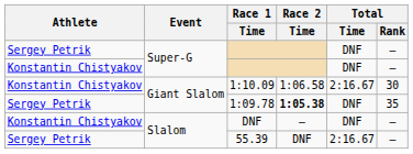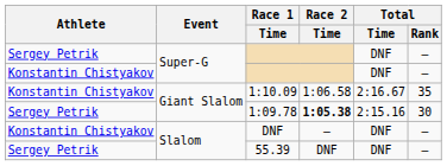 <table class="wikitable" style="font-size:90%">
 <tr>
 <th rowspan="2">Athlete</th>
 <th rowspan="2">Event</th>
 <th>Race 1</th>
 <th>Race 2</th>
 <th colspan="2">Total</th>
 </tr>
 <tr>
 <th>Time</th>
 <th>Time</th>
 <th>Time</th>
 <th>Rank</th>
 </tr>
 <tr>
 <td><a href='#'>Sergey Petrik</a></td>
 <td rowspan="2">Super-G</td>
 <td colspan="2" bgcolor="wheat"></td>
 <td align="center">DNF</td>
 <td align="center">–</td>
 </tr>
 <tr>
 <td><a href='#'>Konstantin Chistyakov</a></td>
 <td colspan="2" bgcolor="wheat"></td>
 <td align="center">DNF</td>
 <td align="center">–</td>
 </tr>
 <tr>
 <td><a href='#'>Konstantin Chistyakov</a></td>
 <td rowspan="2">Giant Slalom</td>
 <td align="center">1:10.09</td>
 <td align="center">1:06.58</td>
 <td align="center">2:16.67</td>
-<td align="center">30</td>
+<td align="center">35</td>
 </tr>
 <tr>
 <td><a href='#'>Sergey Petrik</a></td>
 <td align="center">1:09.78</td>
 <td align="center"><strong>1:05.38</strong></td>
-<td align="center">DNF</td>
-<td align="center">35</td>
+<td align="center">2:15.16</td>
+<td align="center">30</td>
 </tr>
 <tr>
 <td><a href='#'>Konstantin Chistyakov</a></td>
 <td rowspan="2">Slalom</td>
 <td align="center">DNF</td>
 <td align="center">–</td>
 <td align="center">DNF</td>
 <td align="center">–</td>
 </tr>
 <tr>
 <td><a href='#'>Sergey Petrik</a></td>
 <td align="center">55.39</td>
 <td align="center">DNF</td>
-<td align="center">2:16.67</td>
+<td align="center">DNF</td>
 <td align="center">–</td>
 </tr>
 </table>
